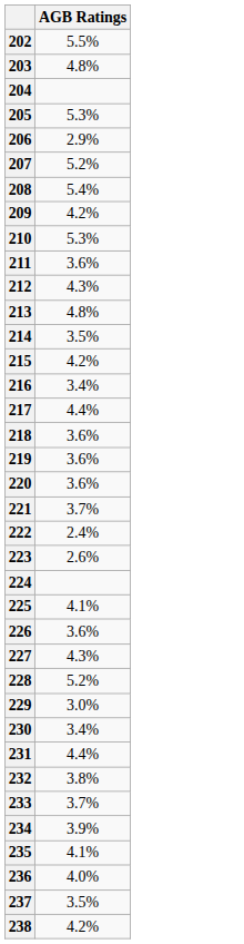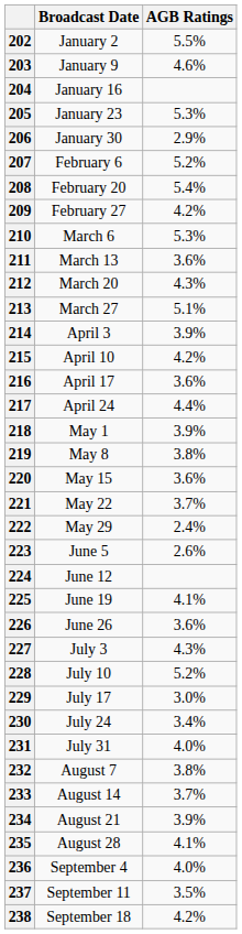 <table class="wikitable sortable" style="text-align:center;">
 <tr>
 <th></th>
+<th>Broadcast Date</th>
 <th>AGB Ratings</th>
 </tr>
 <tr>
 <th>202</th>
+<td>January 2</td>
 <td>5.5%</td>
 </tr>
 <tr>
 <th>203</th>
-<td>4.8%</td>
+<td>January 9</td>
+<td>4.6%</td>
 </tr>
 <tr>
 <th>204</th>
+<td>January 16</td>
 <td></td>
 </tr>
 <tr>
 <th>205</th>
+<td>January 23</td>
 <td>5.3%</td>
 </tr>
 <tr>
 <th>206</th>
+<td>January 30</td>
 <td>2.9%</td>
 </tr>
 <tr>
 <th>207</th>
+<td>February 6</td>
 <td>5.2%</td>
 </tr>
 <tr>
 <th>208</th>
+<td>February 20</td>
 <td>5.4%</td>
 </tr>
 <tr>
 <th>209</th>
+<td>February 27</td>
 <td>4.2%</td>
 </tr>
 <tr>
 <th>210</th>
+<td>March 6</td>
 <td>5.3%</td>
 </tr>
 <tr>
 <th>211</th>
+<td>March 13</td>
 <td>3.6%</td>
 </tr>
 <tr>
 <th>212</th>
+<td>March 20</td>
 <td>4.3%</td>
 </tr>
 <tr>
 <th>213</th>
-<td>4.8%</td>
+<td>March 27</td>
+<td>5.1%</td>
 </tr>
 <tr>
 <th>214</th>
-<td>3.5%</td>
+<td>April 3</td>
+<td>3.9%</td>
 </tr>
 <tr>
 <th>215</th>
+<td>April 10</td>
 <td>4.2%</td>
 </tr>
 <tr>
 <th>216</th>
-<td>3.4%</td>
+<td>April 17</td>
+<td>3.6%</td>
 </tr>
 <tr>
 <th>217</th>
+<td>April 24</td>
 <td>4.4%</td>
 </tr>
 <tr>
 <th>218</th>
-<td>3.6%</td>
+<td>May 1</td>
+<td>3.9%</td>
 </tr>
 <tr>
 <th>219</th>
-<td>3.6%</td>
+<td>May 8</td>
+<td>3.8%</td>
 </tr>
 <tr>
 <th>220</th>
+<td>May 15</td>
 <td>3.6%</td>
 </tr>
 <tr>
 <th>221</th>
+<td>May 22</td>
 <td>3.7%</td>
 </tr>
 <tr>
 <th>222</th>
+<td>May 29</td>
 <td>2.4%</td>
 </tr>
 <tr>
 <th>223</th>
+<td>June 5</td>
 <td>2.6%</td>
 </tr>
 <tr>
 <th>224</th>
+<td>June 12</td>
 <td></td>
 </tr>
 <tr>
 <th>225</th>
+<td>June 19</td>
 <td>4.1%</td>
 </tr>
 <tr>
 <th>226</th>
+<td>June 26</td>
 <td>3.6%</td>
 </tr>
 <tr>
 <th>227</th>
+<td>July 3</td>
 <td>4.3%</td>
 </tr>
 <tr>
 <th>228</th>
+<td>July 10</td>
 <td>5.2%</td>
 </tr>
 <tr>
 <th>229</th>
+<td>July 17</td>
 <td>3.0%</td>
 </tr>
 <tr>
 <th>230</th>
+<td>July 24</td>
 <td>3.4%</td>
 </tr>
 <tr>
 <th>231</th>
-<td>4.4%</td>
+<td>July 31</td>
+<td>4.0%</td>
 </tr>
 <tr>
 <th>232</th>
+<td>August 7</td>
 <td>3.8%</td>
 </tr>
 <tr>
 <th>233</th>
+<td>August 14</td>
 <td>3.7%</td>
 </tr>
 <tr>
 <th>234</th>
+<td>August 21</td>
 <td>3.9%</td>
 </tr>
 <tr>
 <th>235</th>
+<td>August 28</td>
 <td>4.1%</td>
 </tr>
 <tr>
 <th>236</th>
+<td>September 4</td>
 <td>4.0%</td>
 </tr>
 <tr>
 <th>237</th>
+<td>September 11</td>
 <td>3.5%</td>
 </tr>
 <tr>
 <th>238</th>
+<td>September 18</td>
 <td>4.2%</td>
 </tr>
 </table>
